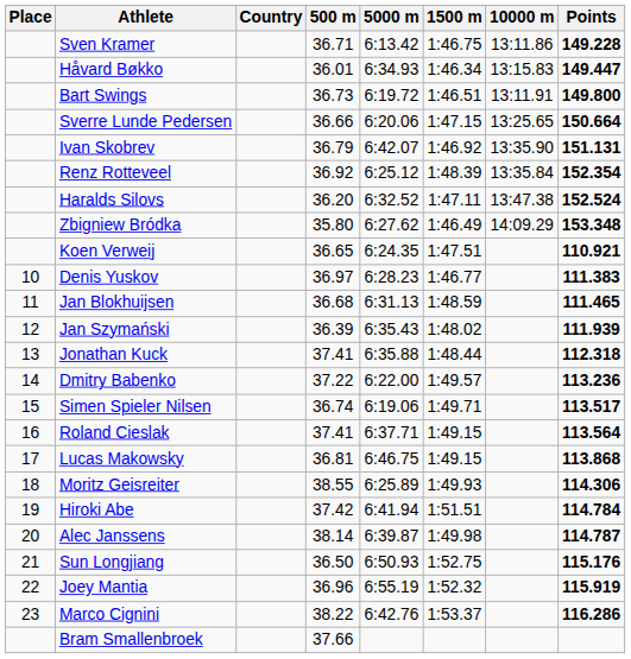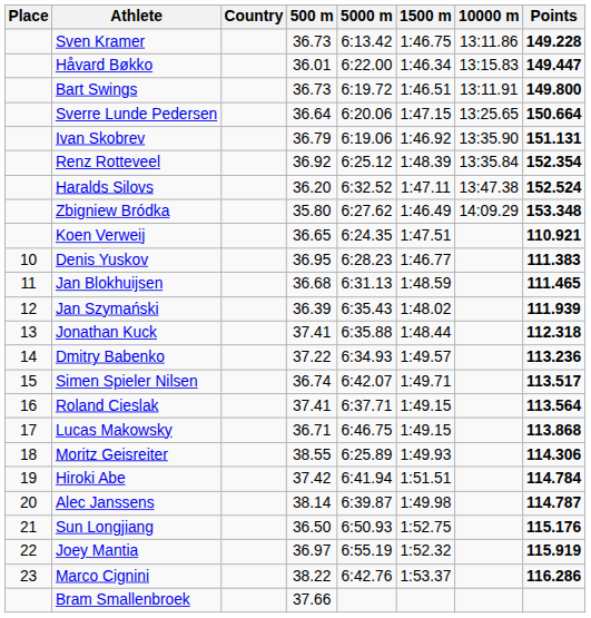 <table class="wikitable sortable" border="1" style="text-align:center;">
 <tr align=left bgcolor=#DDDDDD>
 <th><strong>Place</strong></th>
 <th><strong>Athlete</strong></th>
 <th><strong>Country</strong></th>
 <th><strong>500 m</strong></th>
 <th><strong>5000 m</strong></th>
 <th><strong>1500 m</strong></th>
 <th><strong>10000 m</strong></th>
 <th><strong>Points</strong></th>
 </tr>
 <tr>
 <td></td>
 <td align=left><a href='#'>Sven Kramer</a></td>
 <td align=left></td>
-<td>36.71</td>
+<td>36.73</td>
 <td>6:13.42</td>
 <td>1:46.75</td>
 <td>13:11.86</td>
 <td><strong>149.228</strong></td>
 </tr>
 <tr>
 <td></td>
 <td align=left><a href='#'>Håvard Bøkko</a></td>
 <td align=left></td>
 <td>36.01</td>
-<td>6:34.93</td>
+<td>6:22.00</td>
 <td>1:46.34</td>
 <td>13:15.83</td>
 <td><strong>149.447</strong></td>
 </tr>
 <tr>
 <td></td>
 <td align=left><a href='#'>Bart Swings</a></td>
 <td align=left></td>
 <td>36.73</td>
 <td>6:19.72</td>
 <td>1:46.51</td>
 <td>13:11.91</td>
 <td><strong>149.800</strong></td>
 </tr>
 <tr>
 <td></td>
 <td align=left><a href='#'>Sverre Lunde Pedersen</a></td>
 <td align=left></td>
-<td>36.66</td>
+<td>36.64</td>
 <td>6:20.06</td>
 <td>1:47.15</td>
 <td>13:25.65</td>
 <td><strong>150.664</strong></td>
 </tr>
 <tr>
 <td></td>
 <td align=left><a href='#'>Ivan Skobrev</a></td>
 <td align=left></td>
 <td>36.79</td>
-<td>6:42.07</td>
+<td>6:19.06</td>
 <td>1:46.92</td>
 <td>13:35.90</td>
 <td><strong>151.131</strong></td>
 </tr>
 <tr>
 <td></td>
 <td align=left><a href='#'>Renz Rotteveel</a></td>
 <td align=left></td>
 <td>36.92</td>
 <td>6:25.12</td>
 <td>1:48.39</td>
 <td>13:35.84</td>
 <td><strong>152.354</strong></td>
 </tr>
 <tr>
 <td></td>
 <td align=left><a href='#'>Haralds Silovs</a></td>
 <td align=left></td>
 <td>36.20</td>
 <td>6:32.52</td>
 <td>1:47.11</td>
 <td>13:47.38</td>
 <td><strong>152.524</strong></td>
 </tr>
 <tr>
 <td></td>
 <td align=left><a href='#'>Zbigniew Bródka</a></td>
 <td align=left></td>
 <td>35.80</td>
 <td>6:27.62</td>
 <td>1:46.49</td>
 <td>14:09.29</td>
 <td><strong>153.348</strong></td>
 </tr>
 <tr>
 <td></td>
 <td align=left><a href='#'>Koen Verweij</a></td>
 <td align=left></td>
 <td>36.65</td>
 <td>6:24.35</td>
 <td>1:47.51</td>
 <td></td>
 <td><strong>110.921</strong></td>
 </tr>
 <tr>
 <td>10</td>
 <td align=left><a href='#'>Denis Yuskov</a></td>
 <td align=left></td>
-<td>36.97</td>
+<td>36.95</td>
 <td>6:28.23</td>
 <td>1:46.77</td>
 <td></td>
 <td><strong>111.383</strong></td>
 </tr>
 <tr>
 <td>11</td>
 <td align=left><a href='#'>Jan Blokhuijsen</a></td>
 <td align=left></td>
 <td>36.68</td>
 <td>6:31.13</td>
 <td>1:48.59</td>
 <td></td>
 <td><strong>111.465</strong></td>
 </tr>
 <tr>
 <td>12</td>
 <td align=left><a href='#'>Jan Szymański</a></td>
 <td align=left></td>
 <td>36.39</td>
 <td>6:35.43</td>
 <td>1:48.02</td>
 <td></td>
 <td><strong>111.939</strong></td>
 </tr>
 <tr>
 <td>13</td>
 <td align=left><a href='#'>Jonathan Kuck</a></td>
 <td align=left></td>
 <td>37.41</td>
 <td>6:35.88</td>
 <td>1:48.44</td>
 <td></td>
 <td><strong>112.318</strong></td>
 </tr>
 <tr>
 <td>14</td>
 <td align=left><a href='#'>Dmitry Babenko</a></td>
 <td align=left></td>
 <td>37.22</td>
-<td>6:22.00</td>
+<td>6:34.93</td>
 <td>1:49.57</td>
 <td></td>
 <td><strong>113.236</strong></td>
 </tr>
 <tr>
 <td>15</td>
 <td align=left><a href='#'>Simen Spieler Nilsen</a></td>
 <td align=left></td>
 <td>36.74</td>
-<td>6:19.06</td>
+<td>6:42.07</td>
 <td>1:49.71</td>
 <td></td>
 <td><strong>113.517</strong></td>
 </tr>
 <tr>
 <td>16</td>
 <td align=left><a href='#'>Roland Cieslak</a></td>
 <td align=left></td>
 <td>37.41</td>
 <td>6:37.71</td>
 <td>1:49.15</td>
 <td></td>
 <td><strong>113.564</strong></td>
 </tr>
 <tr>
 <td>17</td>
 <td align=left><a href='#'>Lucas Makowsky</a></td>
 <td align=left></td>
-<td>36.81</td>
+<td>36.71</td>
 <td>6:46.75</td>
 <td>1:49.15</td>
 <td></td>
 <td><strong>113.868</strong></td>
 </tr>
 <tr>
 <td>18</td>
 <td align=left><a href='#'>Moritz Geisreiter</a></td>
 <td align=left></td>
 <td>38.55</td>
 <td>6:25.89</td>
 <td>1:49.93</td>
 <td></td>
 <td><strong>114.306</strong></td>
 </tr>
 <tr>
 <td>19</td>
 <td align=left><a href='#'>Hiroki Abe</a></td>
 <td align=left></td>
 <td>37.42</td>
 <td>6:41.94</td>
 <td>1:51.51</td>
 <td></td>
 <td><strong>114.784</strong></td>
 </tr>
 <tr>
 <td>20</td>
 <td align=left><a href='#'>Alec Janssens</a></td>
 <td align=left></td>
 <td>38.14</td>
 <td>6:39.87</td>
 <td>1:49.98</td>
 <td></td>
 <td><strong>114.787</strong></td>
 </tr>
 <tr>
 <td>21</td>
 <td align=left><a href='#'>Sun Longjiang</a></td>
 <td align=left></td>
 <td>36.50</td>
 <td>6:50.93</td>
 <td>1:52.75</td>
 <td></td>
 <td><strong>115.176</strong></td>
 </tr>
 <tr>
 <td>22</td>
 <td align=left><a href='#'>Joey Mantia</a></td>
 <td align=left></td>
-<td>36.96</td>
+<td>36.97</td>
 <td>6:55.19</td>
 <td>1:52.32</td>
 <td></td>
 <td><strong>115.919</strong></td>
 </tr>
 <tr>
 <td>23</td>
 <td align=left><a href='#'>Marco Cignini</a></td>
 <td align=left></td>
 <td>38.22</td>
 <td>6:42.76</td>
 <td>1:53.37</td>
 <td></td>
 <td><strong>116.286</strong></td>
 </tr>
 <tr>
 <td></td>
 <td align=left><a href='#'>Bram Smallenbroek</a></td>
 <td align=left></td>
 <td>37.66</td>
 <td></td>
 <td></td>
 <td></td>
 <td></td>
 </tr>
 </table>
